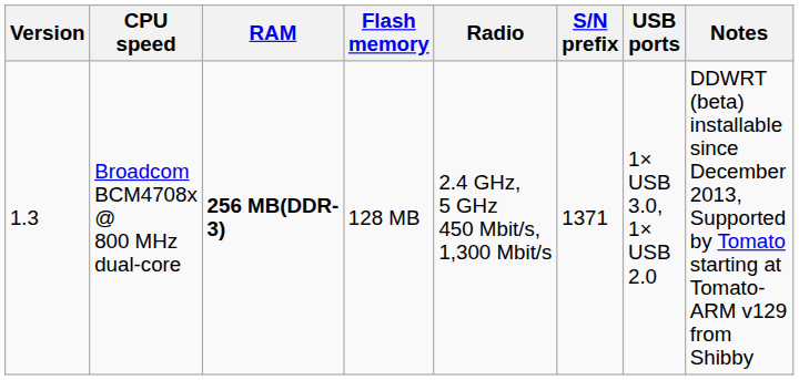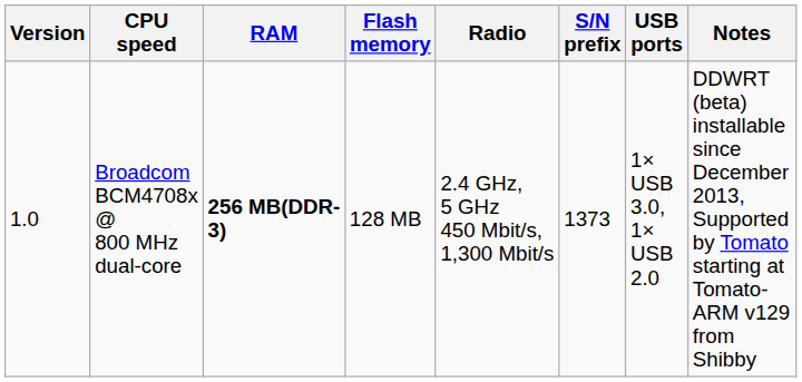 <table class="wikitable">
 <tr>
 <th>Version</th>
 <th>CPU speed</th>
 <th><a href='#'>RAM</a></th>
 <th><a href='#'>Flash memory</a></th>
 <th>Radio</th>
 <th><a href='#'>S/N</a> prefix</th>
 <th>USB ports</th>
 <th>Notes</th>
 </tr>
 <tr>
-<td>1.3</td>
+<td>1.0</td>
 <td><a href='#'>Broadcom</a> BCM4708x<br>@ 800 MHz dual-core</td>
 <td><strong>256 MB(DDR-3)</strong></td>
 <td>128 MB</td>
 <td>2.4 GHz, 5 GHz<br>450 Mbit/s, 1,300 Mbit/s</td>
-<td>1371</td>
+<td>1373</td>
 <td>1× USB 3.0, 1× USB 2.0</td>
 <td>DDWRT (beta) installable since December 2013, Supported by <a href='#'>Tomato</a> starting at Tomato-ARM v129 from Shibby</td>
 </tr>
 </table>
